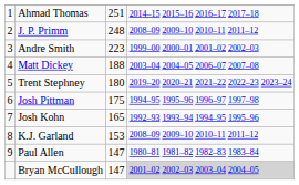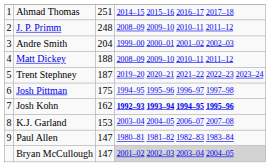 <table class="wikitable">
 <tr>
 </tr>
 <tr>
 <td>1</td>
 <td>Ahmad Thomas</td>
 <td>251</td>
 <td style="font-size:80%;"><a href='#'>2014–15</a> <a href='#'>2015–16</a> <a href='#'>2016–17</a> <a href='#'>2017–18</a></td>
 </tr>
 <tr>
 <td>2</td>
 <td><a href='#'>J. P. Primm</a></td>
 <td>248</td>
 <td style="font-size:80%;"><a href='#'>2008–09</a> <a href='#'>2009–10</a> <a href='#'>2010–11</a> <a href='#'>2011–12</a></td>
 </tr>
 <tr>
 <td>3</td>
 <td>Andre Smith</td>
-<td>223</td>
+<td>204</td>
 <td style="font-size:80%;"><a href='#'>1999–00</a> <a href='#'>2000–01</a> <a href='#'>2001–02</a> <a href='#'>2002–03</a></td>
 </tr>
 <tr>
 <td>4</td>
 <td><a href='#'>Matt Dickey</a></td>
 <td>188</td>
-<td style="font-size:80%;"><a href='#'>2003–04</a> <a href='#'>2004–05</a> <a href='#'>2006–07</a> <a href='#'>2007–08</a></td>
+<td style="font-size:80%;"><a href='#'>2008–09</a> <a href='#'>2009–10</a> <a href='#'>2010–11</a> <a href='#'>2011–12</a></td>
 </tr>
 <tr>
 <td>5</td>
 <td>Trent Stephney</td>
-<td>180</td>
+<td>187</td>
 <td style="font-size:80%;"><a href='#'>2019–20</a> <a href='#'>2020–21</a> <a href='#'>2021–22</a> <a href='#'>2022–23</a> <a href='#'>2023–24</a></td>
 </tr>
 <tr>
 <td>6</td>
 <td><a href='#'>Josh Pittman</a></td>
 <td>175</td>
 <td style="font-size:80%;"><a href='#'>1994–95</a> <a href='#'>1995–96</a> <a href='#'>1996–97</a> <a href='#'>1997–98</a></td>
 </tr>
 <tr>
 <td>7</td>
 <td>Josh Kohn</td>
-<td>165</td>
-<td style="font-size:80%;"><a href='#'>1992–93</a> <a href='#'>1993–94</a> <a href='#'>1994–95</a> <a href='#'>1995–96</a></td>
+<td>162</td>
+<td style="font-size:80%;"><strong><a href='#'>1992–93</a> <a href='#'>1993–94</a> <a href='#'>1994–95</a> <a href='#'>1995–96</a></strong></td>
 </tr>
 <tr>
 <td>8</td>
 <td>K.J. Garland</td>
 <td>153</td>
-<td style="font-size:80%;"><a href='#'>2008–09</a> <a href='#'>2009–10</a> <a href='#'>2010–11</a> <a href='#'>2011–12</a></td>
+<td style="font-size:80%;"><a href='#'>2003–04</a> <a href='#'>2004–05</a> <a href='#'>2006–07</a> <a href='#'>2007–08</a></td>
 </tr>
 <tr>
 <td>9</td>
 <td>Paul Allen</td>
 <td>147</td>
 <td style="font-size:80%;"><a href='#'>1980–81</a> <a href='#'>1981–82</a> <a href='#'>1982–83</a> <a href='#'>1983–84</a></td>
 </tr>
 <tr>
 <td></td>
 <td>Bryan McCullough</td>
 <td>147</td>
 <td style="background: lightgrey; font-size:80%;"><a href='#'>2001–02</a> <a href='#'>2002–03</a> <a href='#'>2003–04</a> <a href='#'>2004–05</a></td>
 </tr>
 </table>
